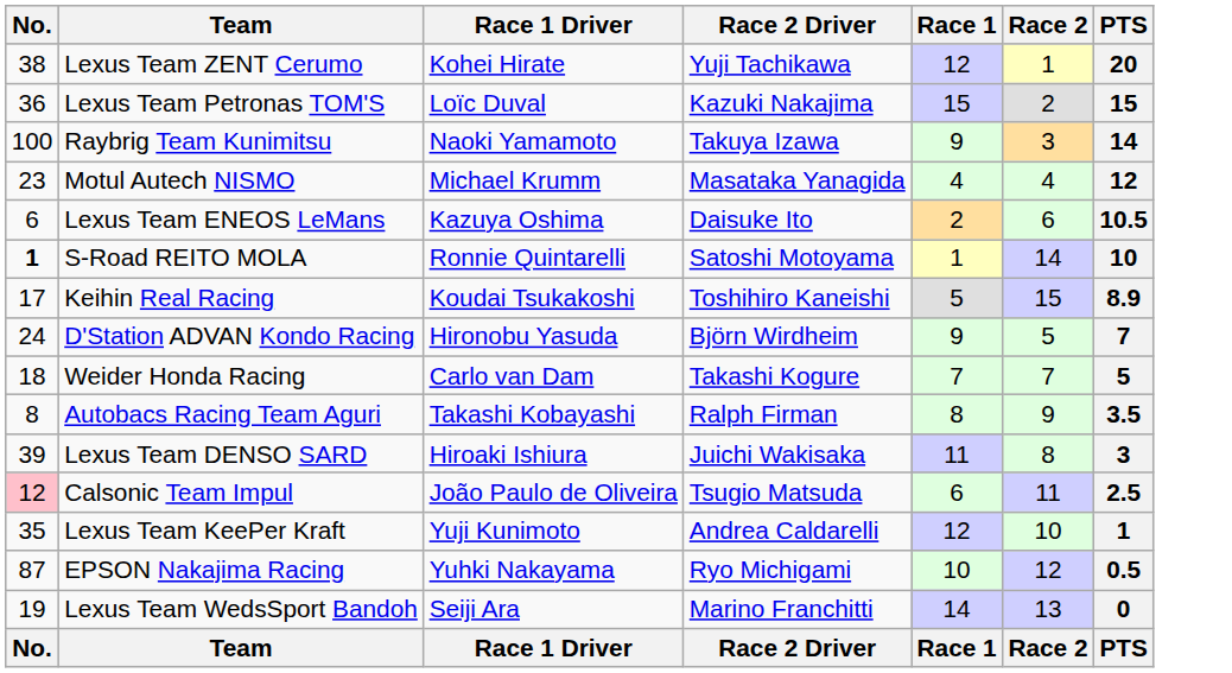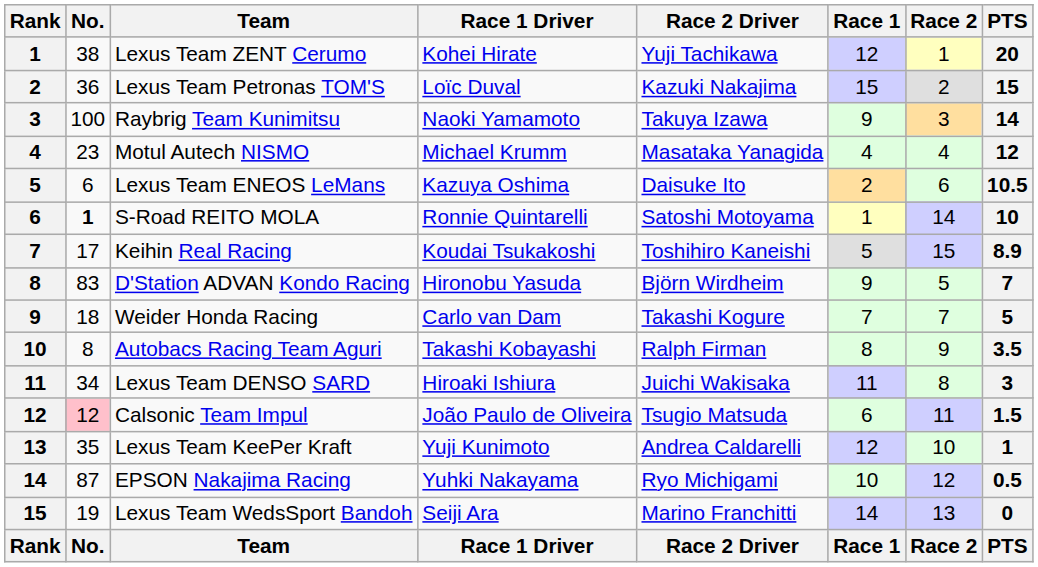 <table class="wikitable" style="font-size:85%; text-align:center">
 <tr>
+<th>Rank</th>
 <th>No.</th>
 <th>Team</th>
 <th>Race 1 Driver</th>
 <th>Race 2 Driver</th>
 <th>Race 1</th>
 <th>Race 2</th>
 <th>PTS</th>
 </tr>
 <tr>
+<th>1</th>
 <td>38</td>
 <td align="left">Lexus Team ZENT <a href='#'>Cerumo</a></td>
 <td align="left"> <a href='#'>Kohei Hirate</a></td>
 <td align="left"> <a href='#'>Yuji Tachikawa</a></td>
 <td style="background:#cfcfff;">12</td>
 <td style="background:#ffffbf;">1</td>
 <th>20</th>
 </tr>
 <tr>
+<th>2</th>
 <td>36</td>
 <td align="left">Lexus Team Petronas <a href='#'>TOM'S</a></td>
 <td align="left"> <a href='#'>Loïc Duval</a></td>
 <td align="left"> <a href='#'>Kazuki Nakajima</a></td>
 <td style="background:#cfcfff;">15</td>
 <td style="background:#dfdfdf;">2</td>
 <th>15</th>
 </tr>
 <tr>
+<th>3</th>
 <td>100</td>
 <td align="left">Raybrig <a href='#'>Team Kunimitsu</a></td>
 <td align="left"> <a href='#'>Naoki Yamamoto</a></td>
 <td align="left"> <a href='#'>Takuya Izawa</a></td>
 <td style="background:#dfffdf;">9</td>
 <td style="background:#ffdf9f;">3</td>
 <th>14</th>
 </tr>
 <tr>
+<th>4</th>
 <td>23</td>
 <td align="left">Motul Autech <a href='#'>NISMO</a></td>
 <td align="left"> <a href='#'>Michael Krumm</a></td>
 <td align="left"> <a href='#'>Masataka Yanagida</a></td>
 <td style="background:#dfffdf;">4</td>
 <td style="background:#dfffdf;">4</td>
 <th>12</th>
 </tr>
 <tr>
+<th>5</th>
 <td>6</td>
 <td align="left">Lexus Team ENEOS <a href='#'>LeMans</a></td>
 <td align="left"> <a href='#'>Kazuya Oshima</a></td>
 <td align="left"> <a href='#'>Daisuke Ito</a></td>
 <td style="background:#ffdf9f;">2</td>
 <td style="background:#dfffdf;">6</td>
 <th>10.5</th>
 </tr>
 <tr>
+<th>6</th>
 <td><strong>1</strong></td>
 <td align="left">S-Road REITO MOLA</td>
 <td align="left"> <a href='#'>Ronnie Quintarelli</a></td>
 <td align="left"> <a href='#'>Satoshi Motoyama</a></td>
 <td style="background:#ffffbf;">1</td>
 <td style="background:#cfcfff;">14</td>
 <th>10</th>
 </tr>
 <tr>
+<th>7</th>
 <td>17</td>
 <td align="left">Keihin <a href='#'>Real Racing</a></td>
 <td align="left"> <a href='#'>Koudai Tsukakoshi</a></td>
 <td align="left"> <a href='#'>Toshihiro Kaneishi</a></td>
 <td style="background:#dfdfdf;">5</td>
 <td style="background:#cfcfff;">15</td>
 <th>8.9</th>
 </tr>
 <tr>
-<td>24</td>
+<th>8</th>
+<td>83</td>
 <td align="left"><a href='#'>D'Station</a> ADVAN <a href='#'>Kondo Racing</a></td>
 <td align="left"> <a href='#'>Hironobu Yasuda</a></td>
 <td align="left"> <a href='#'>Björn Wirdheim</a></td>
 <td style="background:#dfffdf;">9</td>
 <td style="background:#dfffdf;">5</td>
 <th>7</th>
 </tr>
 <tr>
+<th>9</th>
 <td>18</td>
 <td align="left">Weider Honda Racing</td>
 <td align="left"> <a href='#'>Carlo van Dam</a></td>
 <td align="left"> <a href='#'>Takashi Kogure</a></td>
 <td style="background:#dfffdf;">7</td>
 <td style="background:#dfffdf;">7</td>
 <th>5</th>
 </tr>
 <tr>
+<th>10</th>
 <td>8</td>
 <td align="left"><a href='#'>Autobacs Racing Team Aguri</a></td>
 <td align="left"> <a href='#'>Takashi Kobayashi</a></td>
 <td align="left"> <a href='#'>Ralph Firman</a></td>
 <td style="background:#dfffdf;">8</td>
 <td style="background:#dfffdf;">9</td>
 <th>3.5</th>
 </tr>
 <tr>
-<td>39</td>
+<th>11</th>
+<td>34</td>
 <td align="left">Lexus Team DENSO <a href='#'>SARD</a></td>
 <td align="left"> <a href='#'>Hiroaki Ishiura</a></td>
 <td align="left"> <a href='#'>Juichi Wakisaka</a></td>
 <td style="background:#cfcfff;">11</td>
 <td style="background:#dfffdf;">8</td>
 <th>3</th>
 </tr>
 <tr>
+<th>12</th>
 <td style="background: pink;">12</td>
 <td align="left">Calsonic <a href='#'>Team Impul</a></td>
 <td align="left"> <a href='#'>João Paulo de Oliveira</a></td>
 <td align="left"> <a href='#'>Tsugio Matsuda</a></td>
 <td style="background:#dfffdf;">6</td>
 <td style="background:#cfcfff;">11</td>
-<th>2.5</th>
+<th>1.5</th>
 </tr>
 <tr>
+<th>13</th>
 <td>35</td>
 <td align="left">Lexus Team KeePer Kraft</td>
 <td align="left"> <a href='#'>Yuji Kunimoto</a></td>
 <td align="left"> <a href='#'>Andrea Caldarelli</a></td>
 <td style="background:#cfcfff;">12</td>
 <td style="background:#dfffdf;">10</td>
 <th>1</th>
 </tr>
 <tr>
+<th>14</th>
 <td>87</td>
 <td align="left">EPSON <a href='#'>Nakajima Racing</a></td>
 <td align="left"> <a href='#'>Yuhki Nakayama</a></td>
 <td align="left"> <a href='#'>Ryo Michigami</a></td>
 <td style="background:#dfffdf;">10</td>
 <td style="background:#cfcfff;">12</td>
 <th>0.5</th>
 </tr>
 <tr>
+<th>15</th>
 <td>19</td>
 <td align="left">Lexus Team WedsSport <a href='#'>Bandoh</a></td>
 <td align="left"> <a href='#'>Seiji Ara</a></td>
 <td align="left"> <a href='#'>Marino Franchitti</a></td>
 <td style="background:#cfcfff;">14</td>
 <td style="background:#cfcfff;">13</td>
 <th>0</th>
 </tr>
 <tr>
+<th>Rank</th>
 <th>No.</th>
 <th>Team</th>
 <th>Race 1 Driver</th>
 <th>Race 2 Driver</th>
 <th>Race 1</th>
 <th>Race 2</th>
 <th>PTS</th>
 </tr>
 </table>
